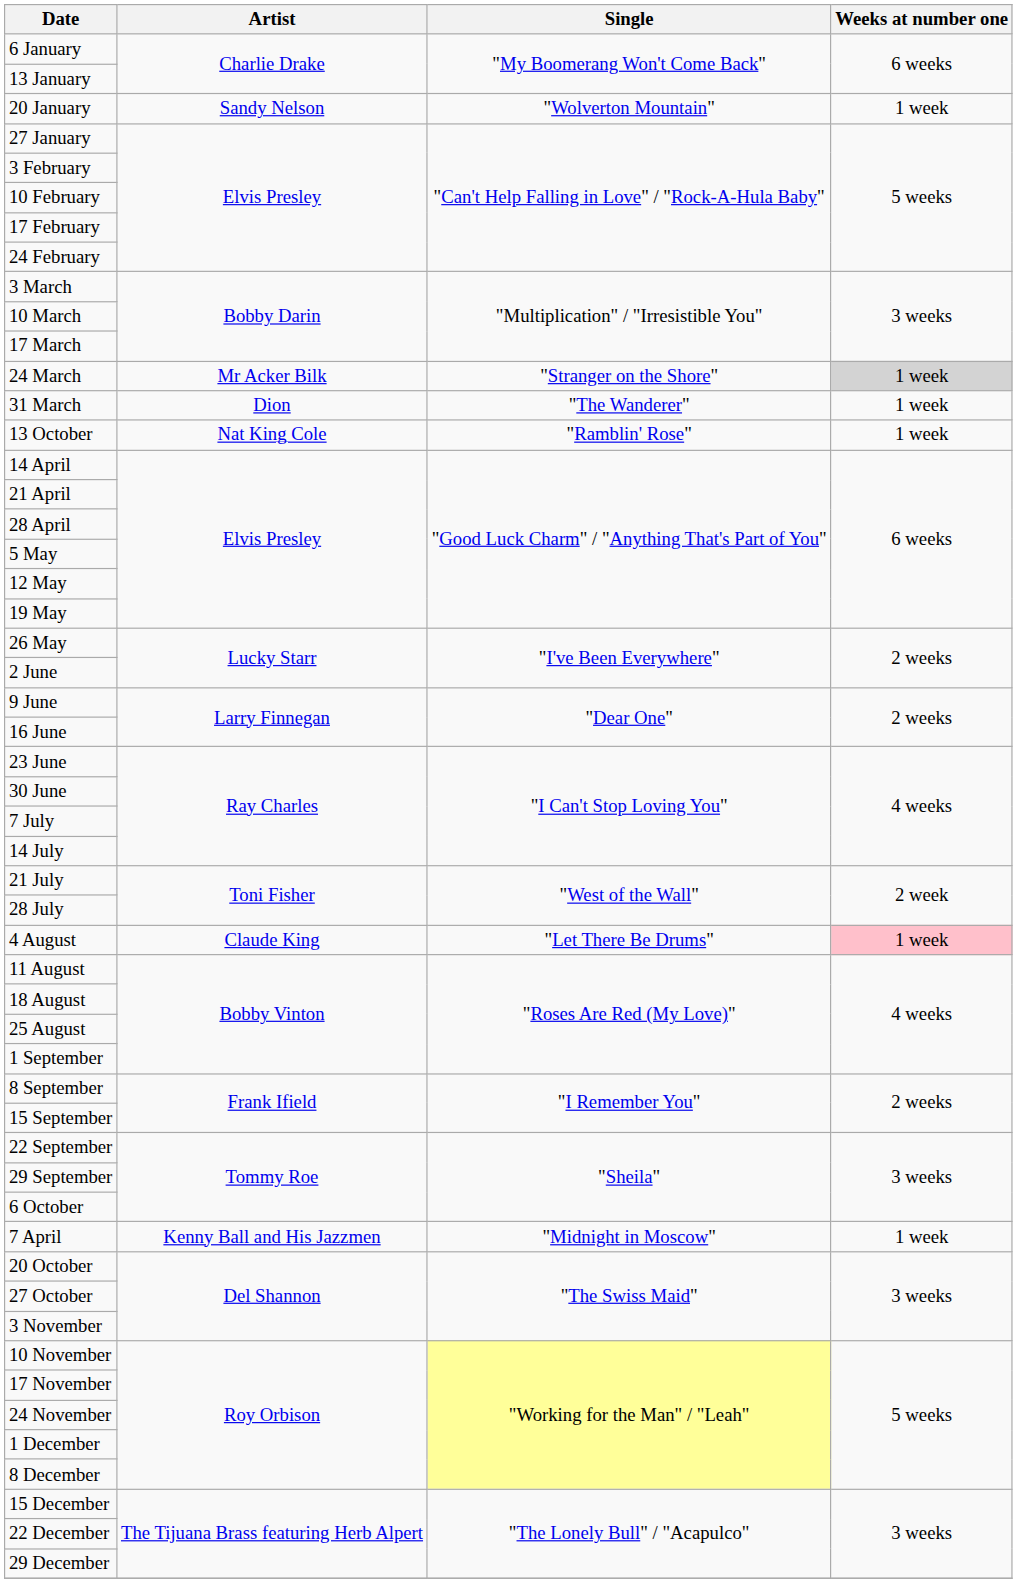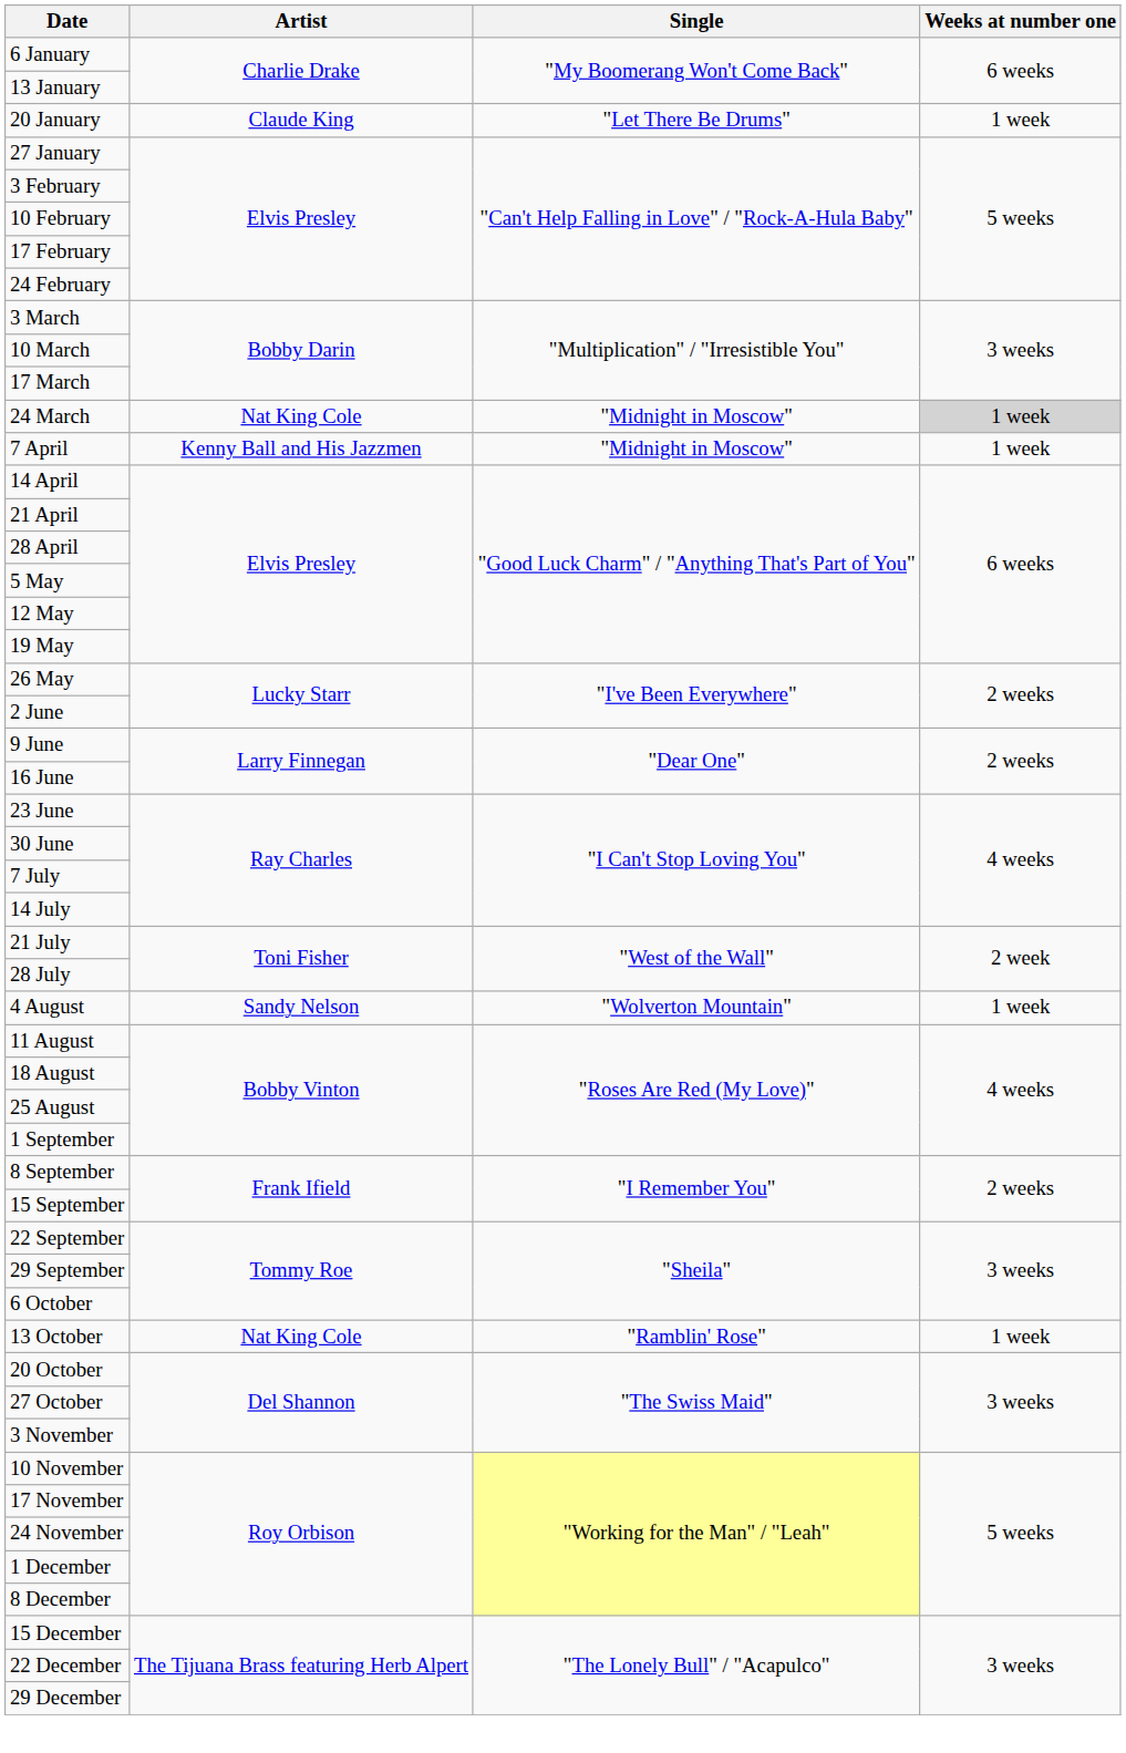 <table class="wikitable">
 <tr>
 <th>Date</th>
 <th>Artist</th>
 <th>Single</th>
 <th>Weeks at number one</th>
 </tr>
 <tr>
 <td>6 January</td>
 <td rowspan=2 align="center"><a href='#'>Charlie Drake</a></td>
 <td rowspan=2 align="center">"<a href='#'>My Boomerang Won't Come Back</a>"</td>
 <td rowspan=2 align="center">6 weeks</td>
 </tr>
 <tr>
 <td>13 January</td>
 </tr>
 <tr>
 <td>20 January</td>
-<td align="center"><a href='#'>Sandy Nelson</a></td>
-<td align="center">"<a href='#'>Wolverton Mountain</a>"</td>
+<td align="center"><a href='#'>Claude King</a></td>
+<td align="center">"<a href='#'>Let There Be Drums</a>"</td>
 <td align="center">1 week</td>
 </tr>
 <tr>
 <td>27 January</td>
 <td rowspan=5 align="center"><a href='#'>Elvis Presley</a></td>
 <td rowspan=5 align="center">"<a href='#'>Can't Help Falling in Love</a>" / "<a href='#'>Rock-A-Hula Baby</a>"</td>
 <td rowspan=5 align="center">5 weeks</td>
 </tr>
 <tr>
 <td>3 February</td>
 </tr>
 <tr>
 <td>10 February</td>
 </tr>
 <tr>
 <td>17 February</td>
 </tr>
 <tr>
 <td>24 February</td>
 </tr>
 <tr>
 <td>3 March</td>
 <td rowspan=3 align="center"><a href='#'>Bobby Darin</a></td>
 <td rowspan=3 align="center">"Multiplication" / "Irresistible You"</td>
 <td rowspan=3 align="center">3 weeks</td>
 </tr>
 <tr>
 <td>10 March</td>
 </tr>
 <tr>
 <td>17 March</td>
 </tr>
 <tr>
 <td>24 March</td>
-<td align="center"><a href='#'>Mr Acker Bilk</a></td>
-<td align="center">"<a href='#'>Stranger on the Shore</a>"</td>
+<td align="center"><a href='#'>Nat King Cole</a></td>
+<td align="center">"<a href='#'>Midnight in Moscow</a>"</td>
 <td align="center" style="background: lightgrey;">1 week</td>
 </tr>
 <tr>
-<td>31 March</td>
-<td align="center"><a href='#'>Dion</a></td>
-<td align="center">"<a href='#'>The Wanderer</a>"</td>
-<td align="center">1 week</td>
-</tr>
-<tr>
-<td>13 October</td>
-<td align="center"><a href='#'>Nat King Cole</a></td>
-<td align="center">"<a href='#'>Ramblin' Rose</a>"</td>
+<td>7 April</td>
+<td align="center"><a href='#'>Kenny Ball and His Jazzmen</a></td>
+<td align="center">"<a href='#'>Midnight in Moscow</a>"</td>
 <td align="center">1 week</td>
 </tr>
 <tr>
 <td>14 April</td>
 <td rowspan=6 align="center"><a href='#'>Elvis Presley</a></td>
 <td rowspan=6 align="center">"<a href='#'>Good Luck Charm</a>" / "<a href='#'>Anything That's Part of You</a>"</td>
 <td rowspan=6 align="center">6 weeks</td>
 </tr>
 <tr>
 <td>21 April</td>
 </tr>
 <tr>
 <td>28 April</td>
 </tr>
 <tr>
 <td>5 May</td>
 </tr>
 <tr>
 <td>12 May</td>
 </tr>
 <tr>
 <td>19 May</td>
 </tr>
 <tr>
 <td>26 May</td>
 <td rowspan=2 align="center"><a href='#'>Lucky Starr</a></td>
 <td rowspan=2 align="center">"<a href='#'>I've Been Everywhere</a>"</td>
 <td rowspan=2 align="center">2 weeks</td>
 </tr>
 <tr>
 <td>2 June</td>
 </tr>
 <tr>
 <td>9 June</td>
 <td rowspan=2 align="center"><a href='#'>Larry Finnegan</a></td>
 <td rowspan=2 align="center">"<a href='#'>Dear One</a>"</td>
 <td rowspan=2 align="center">2 weeks</td>
 </tr>
 <tr>
 <td>16 June</td>
 </tr>
 <tr>
 <td>23 June</td>
 <td rowspan=4 align="center"><a href='#'>Ray Charles</a></td>
 <td rowspan=4 align="center">"<a href='#'>I Can't Stop Loving You</a>"</td>
 <td rowspan=4 align="center">4 weeks</td>
 </tr>
 <tr>
 <td>30 June</td>
 </tr>
 <tr>
 <td>7 July</td>
 </tr>
 <tr>
 <td>14 July</td>
 </tr>
 <tr>
 <td>21 July</td>
 <td rowspan=2 align="center"><a href='#'>Toni Fisher</a></td>
 <td rowspan=2 align="center">"<a href='#'>West of the Wall</a>"</td>
 <td rowspan=2 align="center">2 week</td>
 </tr>
 <tr>
 <td>28 July</td>
 </tr>
 <tr>
 <td>4 August</td>
-<td align="center"><a href='#'>Claude King</a></td>
-<td align="center">"<a href='#'>Let There Be Drums</a>"</td>
-<td align="center" style="background: pink;">1 week</td>
+<td align="center"><a href='#'>Sandy Nelson</a></td>
+<td align="center">"<a href='#'>Wolverton Mountain</a>"</td>
+<td align="center">1 week</td>
 </tr>
 <tr>
 <td>11 August</td>
 <td rowspan=4 align="center"><a href='#'>Bobby Vinton</a></td>
 <td rowspan=4 align="center">"<a href='#'>Roses Are Red (My Love)</a>"</td>
 <td rowspan=4 align="center">4 weeks</td>
 </tr>
 <tr>
 <td>18 August</td>
 </tr>
 <tr>
 <td>25 August</td>
 </tr>
 <tr>
 <td>1 September</td>
 </tr>
 <tr>
 <td>8 September</td>
 <td rowspan=2 align="center"><a href='#'>Frank Ifield</a></td>
 <td rowspan=2 align="center">"<a href='#'>I Remember You</a>"</td>
 <td rowspan=2 align="center">2 weeks</td>
 </tr>
 <tr>
 <td>15 September</td>
 </tr>
 <tr>
 <td>22 September</td>
 <td rowspan=3 align="center"><a href='#'>Tommy Roe</a></td>
 <td rowspan=3 align="center">"<a href='#'>Sheila</a>"</td>
 <td rowspan=3 align="center">3 weeks</td>
 </tr>
 <tr>
 <td>29 September</td>
 </tr>
 <tr>
 <td>6 October</td>
 </tr>
 <tr>
-<td>7 April</td>
-<td align="center"><a href='#'>Kenny Ball and His Jazzmen</a></td>
-<td align="center">"<a href='#'>Midnight in Moscow</a>"</td>
+<td>13 October</td>
+<td align="center"><a href='#'>Nat King Cole</a></td>
+<td align="center">"<a href='#'>Ramblin' Rose</a>"</td>
 <td align="center">1 week</td>
 </tr>
 <tr>
 <td>20 October</td>
 <td rowspan=3 align="center"><a href='#'>Del Shannon</a></td>
 <td rowspan=3 align="center">"<a href='#'>The Swiss Maid</a>"</td>
 <td rowspan=3 align="center">3 weeks</td>
 </tr>
 <tr>
 <td>27 October</td>
 </tr>
 <tr>
 <td>3 November</td>
 </tr>
 <tr>
 <td>10 November</td>
 <td rowspan=5 align="center"><a href='#'>Roy Orbison</a></td>
 <td bgcolor=#FFFF99 rowspan=5 align="center">"Working for the Man" / "Leah"</td>
 <td rowspan=5 align="center">5 weeks</td>
 </tr>
 <tr>
 <td>17 November</td>
 </tr>
 <tr>
 <td>24 November</td>
 </tr>
 <tr>
 <td>1 December</td>
 </tr>
 <tr>
 <td>8 December</td>
 </tr>
 <tr>
 <td>15 December</td>
 <td rowspan=3 align="center"><a href='#'>The Tijuana Brass featuring Herb Alpert</a></td>
 <td rowspan=3 align="center">"<a href='#'>The Lonely Bull</a>" / "Acapulco"</td>
 <td rowspan=3 align="center">3 weeks</td>
 </tr>
 <tr>
 <td>22 December</td>
 </tr>
 <tr>
 <td>29 December</td>
 </tr>
 <tr>
 </tr>
 </table>
